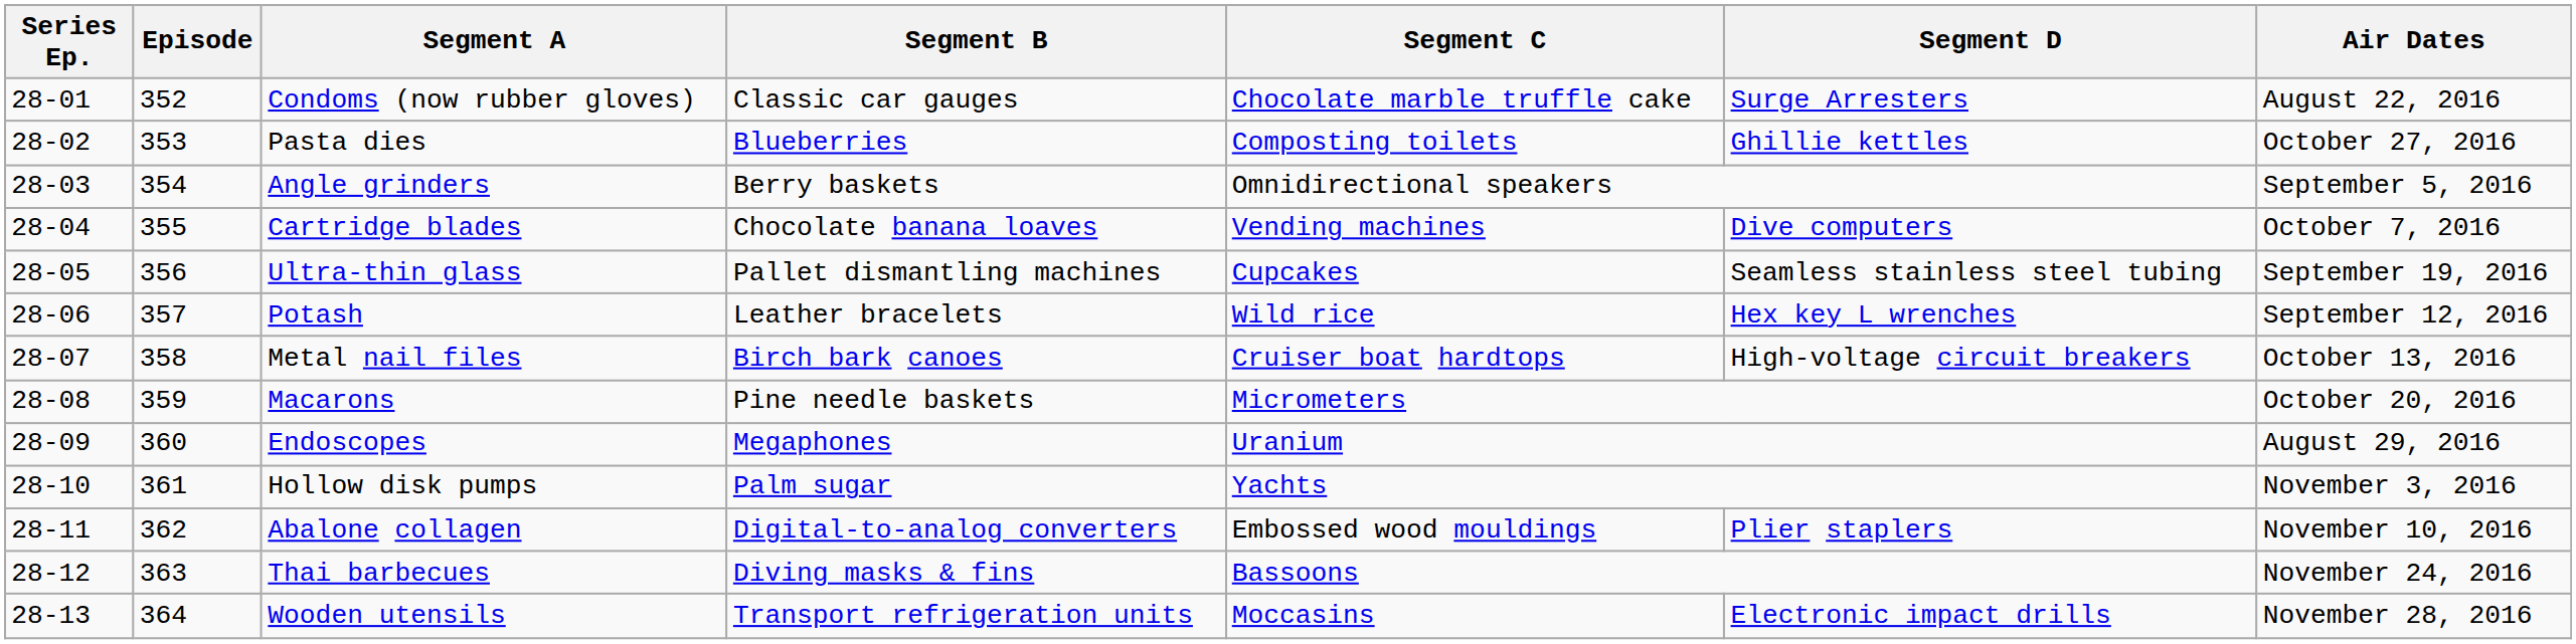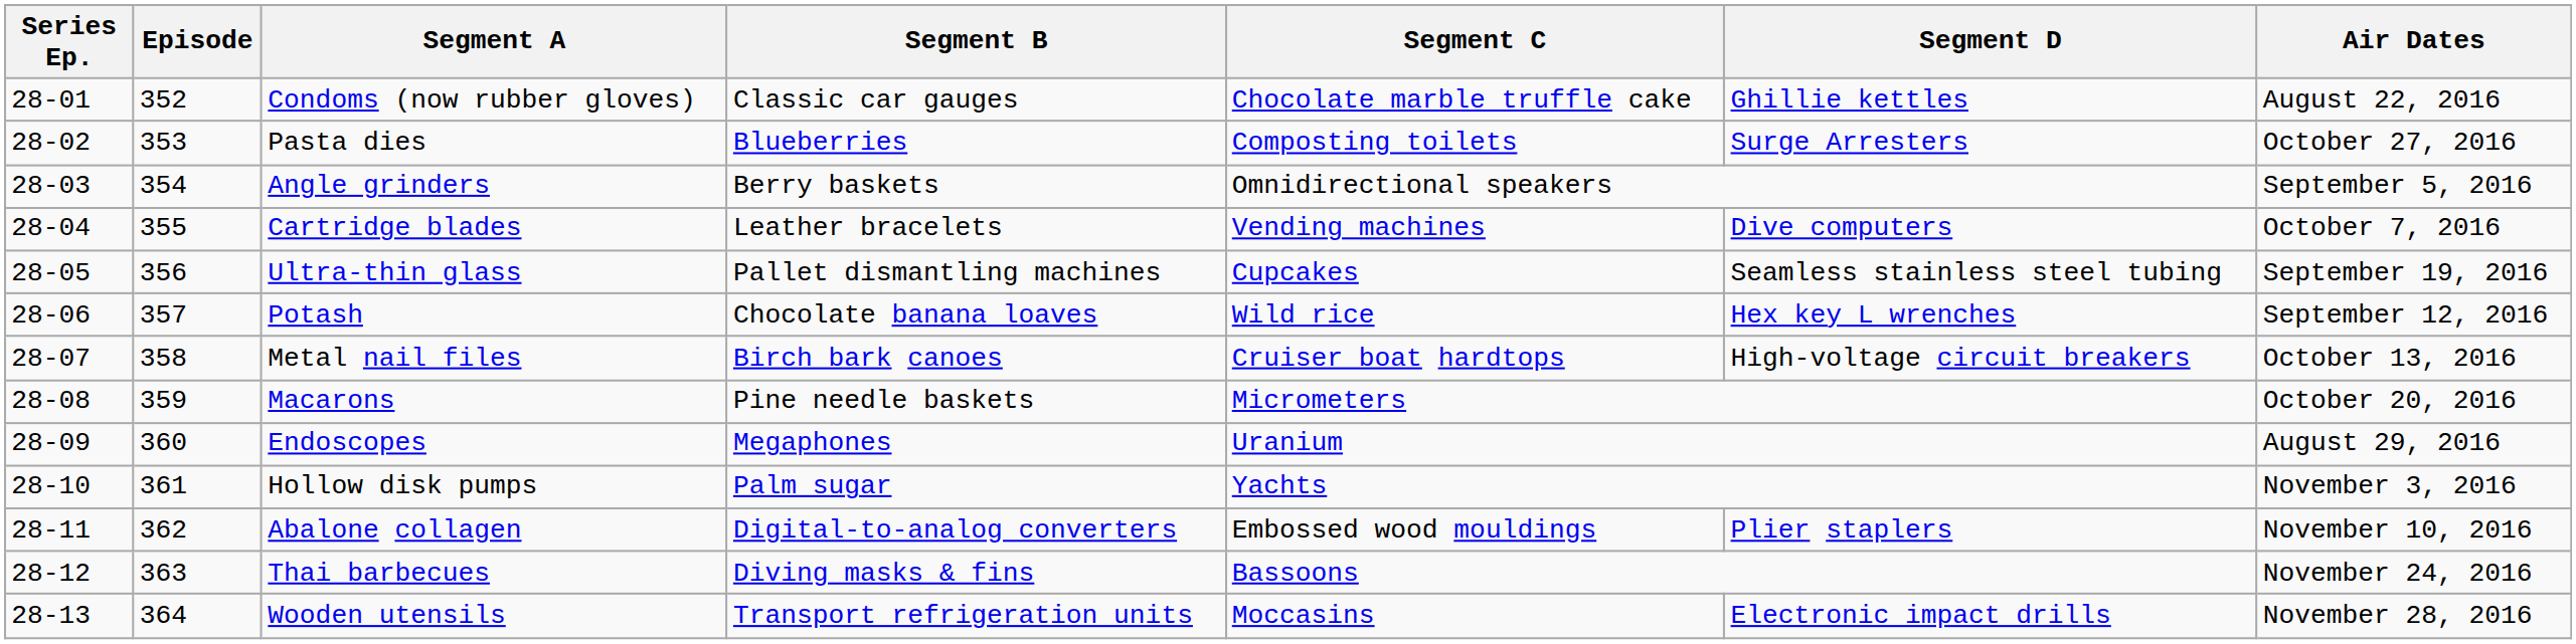 <table class="wikitable" style="width:100%;">
 <tr>
 <th style="width:5%;">Series Ep.</th>
 <th style="width:5%;">Episode</th>
 <th>Segment A</th>
 <th>Segment B</th>
 <th>Segment C</th>
 <th>Segment D</th>
 <th>Air Dates</th>
 </tr>
 <tr>
 <td>28-01</td>
 <td>352</td>
 <td><a href='#'>Condoms</a> (now rubber gloves)</td>
 <td>Classic car gauges</td>
 <td><a href='#'>Chocolate marble truffle</a> cake</td>
-<td><a href='#'>Surge Arresters</a></td>
+<td><a href='#'>Ghillie kettles</a></td>
 <td>August 22, 2016</td>
 </tr>
 <tr>
 <td>28-02</td>
 <td>353</td>
 <td>Pasta dies</td>
 <td><a href='#'>Blueberries</a></td>
 <td><a href='#'>Composting toilets</a></td>
-<td><a href='#'>Ghillie kettles</a></td>
+<td><a href='#'>Surge Arresters</a></td>
 <td>October 27, 2016</td>
 </tr>
 <tr>
 <td>28-03</td>
 <td>354</td>
 <td><a href='#'>Angle grinders</a></td>
 <td>Berry baskets</td>
 <td colspan="2">Omnidirectional speakers</td>
 <td>September 5, 2016</td>
 </tr>
 <tr>
 <td>28-04</td>
 <td>355</td>
 <td><a href='#'>Cartridge blades</a></td>
-<td>Chocolate <a href='#'>banana loaves</a></td>
+<td>Leather bracelets</td>
 <td><a href='#'>Vending machines</a></td>
 <td><a href='#'>Dive computers</a></td>
 <td>October 7, 2016</td>
 </tr>
 <tr>
 <td>28-05</td>
 <td>356</td>
 <td><a href='#'>Ultra-thin glass</a></td>
 <td>Pallet dismantling machines</td>
 <td><a href='#'>Cupcakes</a></td>
 <td>Seamless stainless steel tubing</td>
 <td>September 19, 2016</td>
 </tr>
 <tr>
 <td>28-06</td>
 <td>357</td>
 <td><a href='#'>Potash</a></td>
-<td>Leather bracelets</td>
+<td>Chocolate <a href='#'>banana loaves</a></td>
 <td><a href='#'>Wild rice</a></td>
 <td><a href='#'>Hex key L wrenches</a></td>
 <td>September 12, 2016</td>
 </tr>
 <tr>
 <td>28-07</td>
 <td>358</td>
 <td>Metal <a href='#'>nail files</a></td>
 <td><a href='#'>Birch bark</a> <a href='#'>canoes</a></td>
 <td><a href='#'>Cruiser boat</a> <a href='#'>hardtops</a></td>
 <td>High-voltage <a href='#'>circuit breakers</a></td>
 <td>October 13, 2016</td>
 </tr>
 <tr>
 <td>28-08</td>
 <td>359</td>
 <td><a href='#'>Macarons</a></td>
 <td>Pine needle baskets</td>
 <td colspan="2"><a href='#'>Micrometers</a></td>
 <td>October 20, 2016</td>
 </tr>
 <tr>
 <td>28-09</td>
 <td>360</td>
 <td><a href='#'>Endoscopes</a></td>
 <td><a href='#'>Megaphones</a></td>
 <td colspan="2"><a href='#'>Uranium</a></td>
 <td>August 29, 2016</td>
 </tr>
 <tr>
 <td>28-10</td>
 <td>361</td>
 <td>Hollow disk pumps</td>
 <td><a href='#'>Palm sugar</a></td>
 <td colspan="2"><a href='#'>Yachts</a></td>
 <td>November 3, 2016</td>
 </tr>
 <tr>
 <td>28-11</td>
 <td>362</td>
 <td><a href='#'>Abalone</a> <a href='#'>collagen</a></td>
 <td><a href='#'>Digital-to-analog converters</a></td>
 <td>Embossed wood <a href='#'>mouldings</a></td>
 <td><a href='#'>Plier</a> <a href='#'>staplers</a></td>
 <td>November 10, 2016</td>
 </tr>
 <tr>
 <td>28-12</td>
 <td>363</td>
 <td><a href='#'>Thai barbecues</a></td>
 <td><a href='#'>Diving masks & fins</a></td>
 <td colspan="2"><a href='#'>Bassoons</a></td>
 <td>November 24, 2016</td>
 </tr>
 <tr>
 <td>28-13</td>
 <td>364</td>
 <td><a href='#'>Wooden utensils</a></td>
 <td><a href='#'>Transport refrigeration units</a></td>
 <td><a href='#'>Moccasins</a></td>
 <td><a href='#'>Electronic impact drills</a></td>
 <td>November 28, 2016</td>
 </tr>
 </table>
